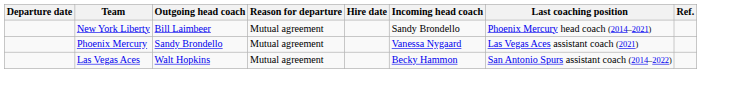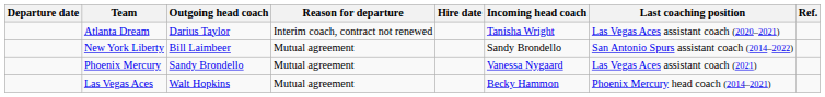 <table class="wikitable sortable">
 <tr>
 <th>Departure date</th>
 <th>Team</th>
 <th>Outgoing head coach</th>
 <th>Reason for departure</th>
 <th>Hire date</th>
 <th>Incoming head coach</th>
 <th class="unsortable">Last coaching position</th>
 <th class="unsortable">Ref.</th>
 </tr>
 <tr>
 <td align=center></td>
+<td><a href='#'>Atlanta Dream</a></td>
+<td> <a href='#'>Darius Taylor</a></td>
+<td>Interim coach, contract not renewed</td>
+<td align=center></td>
+<td> <a href='#'>Tanisha Wright</a></td>
+<td><a href='#'>Las Vegas Aces</a> assistant coach <small>(<a href='#'>2020</a>–<a href='#'>2021</a>)</small></td>
+<td></td>
+</tr>
+<tr>
+<td align=center></td>
 <td><a href='#'>New York Liberty</a></td>
 <td> <a href='#'>Bill Laimbeer</a></td>
 <td>Mutual agreement</td>
 <td align=center></td>
 <td> Sandy Brondello</td>
-<td><a href='#'>Phoenix Mercury</a> head coach <small>(<a href='#'>2014</a>–<a href='#'>2021</a>)</small></td>
+<td><a href='#'>San Antonio Spurs</a> assistant coach <small>(<a href='#'>2014</a>–<a href='#'>2022</a>)</small></td>
 <td></td>
 </tr>
 <tr>
 <td align=center></td>
 <td><a href='#'>Phoenix Mercury</a></td>
 <td> <a href='#'>Sandy Brondello</a></td>
 <td>Mutual agreement</td>
 <td align=center></td>
 <td> <a href='#'>Vanessa Nygaard</a></td>
 <td><a href='#'>Las Vegas Aces</a> assistant coach <small>(<a href='#'>2021</a>)</small></td>
 <td></td>
 </tr>
 <tr>
 <td align=center></td>
 <td><a href='#'>Las Vegas Aces</a></td>
 <td> <a href='#'>Walt Hopkins</a></td>
 <td>Mutual agreement</td>
 <td align=center></td>
 <td> <a href='#'>Becky Hammon</a></td>
-<td><a href='#'>San Antonio Spurs</a> assistant coach <small>(<a href='#'>2014</a>–<a href='#'>2022</a>)</small></td>
+<td><a href='#'>Phoenix Mercury</a> head coach <small>(<a href='#'>2014</a>–<a href='#'>2021</a>)</small></td>
 <td></td>
 </tr>
 </table>
